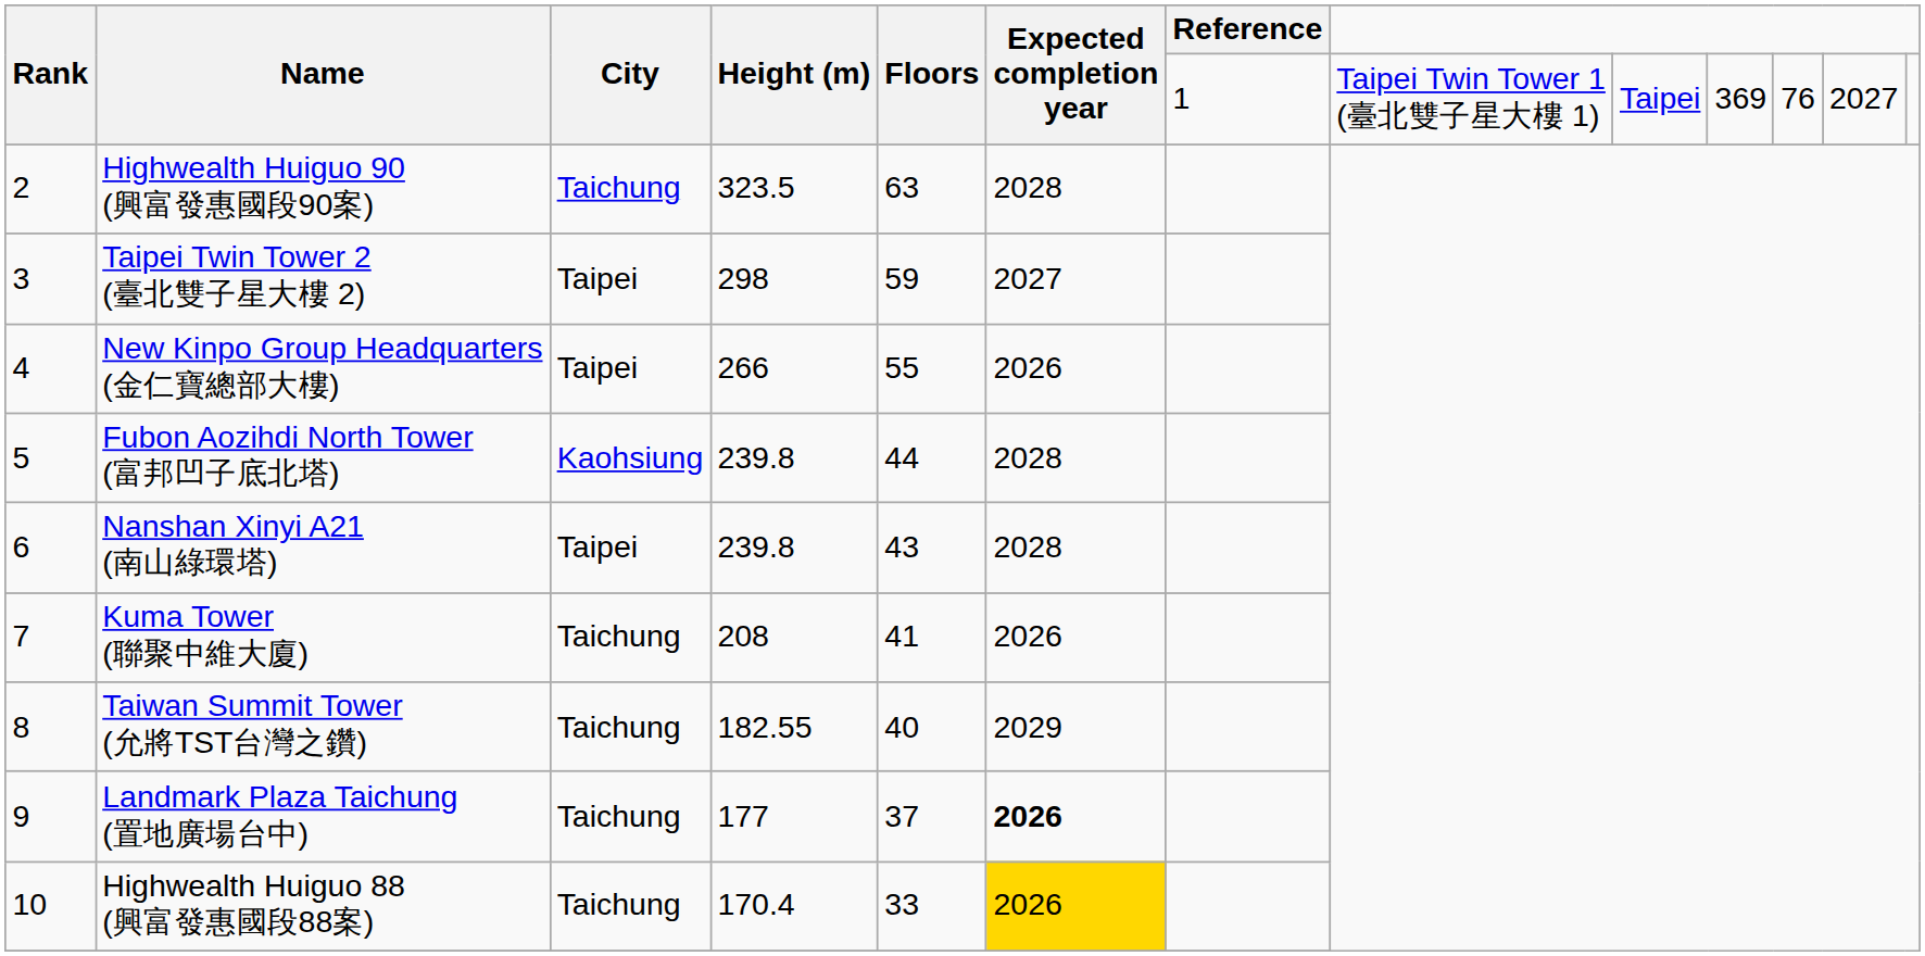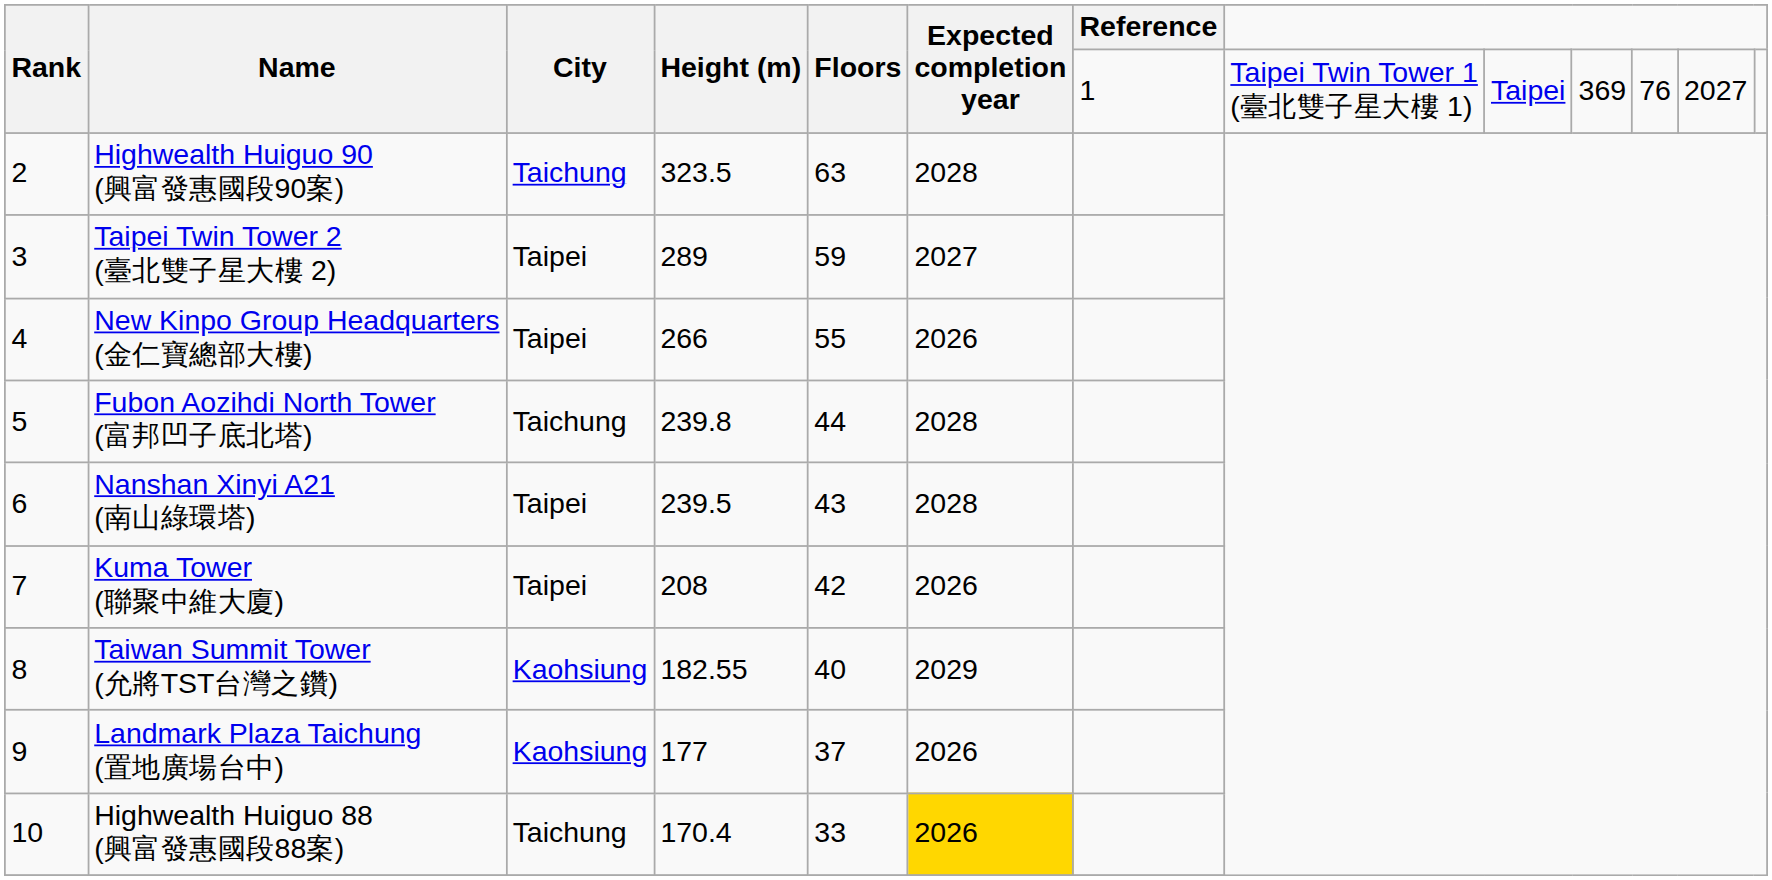 <table class="wikitable sortable">
 <tr>
 <th Rowspan=2>Rank</th>
 <th Rowspan=2>Name</th>
 <th Rowspan=2>City</th>
 <th Rowspan=2>Height (m)</th>
 <th Rowspan=2>Floors</th>
 <th Rowspan=2>Expected<br> completion<br> year</th>
 <th>Reference</th>
 </tr>
 <tr>
 <td>1</td>
 <td><a href='#'>Taipei Twin Tower 1</a> <br>(臺北雙子星大樓 1)</td>
 <td><a href='#'>Taipei</a></td>
 <td>369</td>
 <td>76</td>
 <td>2027</td>
 <td></td>
 </tr>
 <tr>
 <td>2</td>
 <td><a href='#'>Highwealth Huiguo 90</a> <br>(興富發惠國段90案)</td>
 <td><a href='#'>Taichung</a></td>
 <td>323.5</td>
 <td>63</td>
 <td>2028</td>
 <td></td>
 </tr>
 <tr>
 <td>3</td>
 <td><a href='#'>Taipei Twin Tower 2</a> <br>(臺北雙子星大樓 2)</td>
 <td>Taipei</td>
-<td>298</td>
+<td>289</td>
 <td>59</td>
 <td>2027</td>
 <td></td>
 </tr>
 <tr>
 <td>4</td>
 <td><a href='#'>New Kinpo Group Headquarters</a> <br>(金仁寶總部大樓)</td>
 <td>Taipei</td>
 <td>266</td>
 <td>55</td>
 <td>2026</td>
 <td></td>
 </tr>
 <tr>
 <td>5</td>
 <td><a href='#'>Fubon Aozihdi North Tower</a> <br>(富邦凹子底北塔)</td>
-<td><a href='#'>Kaohsiung</a></td>
+<td>Taichung</td>
 <td>239.8</td>
 <td>44</td>
 <td>2028</td>
 <td></td>
 </tr>
 <tr>
 <td>6</td>
 <td><a href='#'>Nanshan Xinyi A21</a> <br>(南山綠環塔)</td>
 <td>Taipei</td>
-<td>239.8</td>
+<td>239.5</td>
 <td>43</td>
 <td>2028</td>
 <td></td>
 </tr>
 <tr>
 <td>7</td>
 <td><a href='#'>Kuma Tower</a> <br>(聯聚中維大廈)</td>
-<td>Taichung</td>
+<td>Taipei</td>
 <td>208</td>
-<td>41</td>
+<td>42</td>
 <td>2026</td>
 <td></td>
 </tr>
 <tr>
 <td>8</td>
 <td><a href='#'>Taiwan Summit Tower</a> <br>(允將TST台灣之鑽)</td>
-<td>Taichung</td>
+<td><a href='#'>Kaohsiung</a></td>
 <td>182.55</td>
 <td>40</td>
 <td>2029</td>
 <td></td>
 </tr>
 <tr>
 <td>9</td>
 <td><a href='#'>Landmark Plaza Taichung</a> <br>(置地廣場台中)</td>
-<td>Taichung</td>
+<td><a href='#'>Kaohsiung</a></td>
 <td>177</td>
 <td>37</td>
-<td><strong>2026</strong></td>
+<td>2026</td>
 <td></td>
 </tr>
 <tr>
 <td>10</td>
 <td>Highwealth Huiguo 88 <br>(興富發惠國段88案)</td>
 <td>Taichung</td>
 <td>170.4</td>
 <td>33</td>
 <td style="background: gold;">2026</td>
 <td></td>
 </tr>
 <tr>
 </tr>
 </table>
